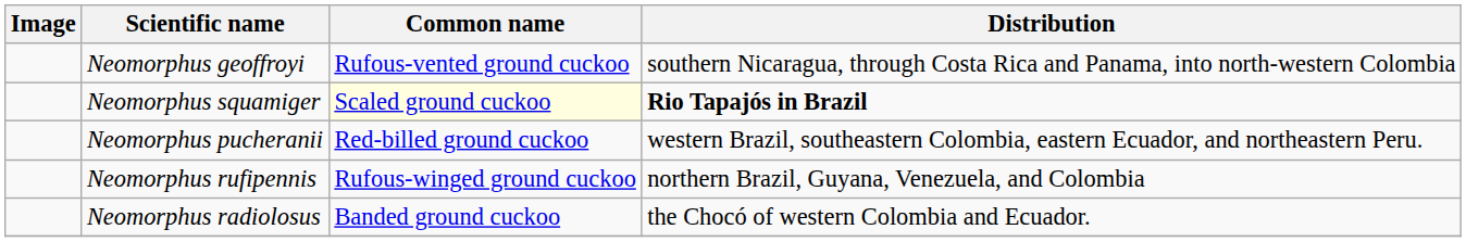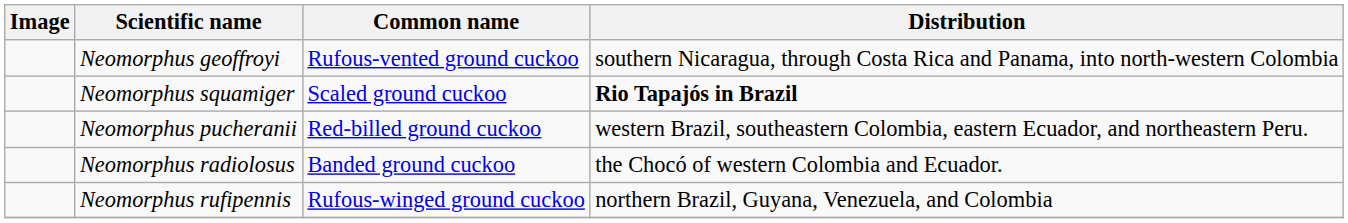 <table class="wikitable">
 <tr>
 <th>Image</th>
 <th>Scientific name</th>
 <th>Common name</th>
 <th>Distribution</th>
 </tr>
 <tr>
 <td></td>
 <td><em>Neomorphus geoffroyi</em></td>
 <td><a href='#'>Rufous-vented ground cuckoo</a></td>
 <td>southern Nicaragua, through Costa Rica and Panama, into north-western Colombia</td>
 </tr>
 <tr>
 <td></td>
 <td><em>Neomorphus squamiger</em></td>
-<td style="background: lightyellow;"><a href='#'>Scaled ground cuckoo</a></td>
+<td><a href='#'>Scaled ground cuckoo</a></td>
 <td><strong>Rio Tapajós in Brazil</strong></td>
 </tr>
 <tr>
 <td></td>
 <td><em>Neomorphus pucheranii</em></td>
 <td><a href='#'>Red-billed ground cuckoo</a></td>
 <td>western Brazil, southeastern Colombia, eastern Ecuador, and northeastern Peru.</td>
 </tr>
 <tr>
 <td></td>
+<td><em>Neomorphus radiolosus</em></td>
+<td><a href='#'>Banded ground cuckoo</a></td>
+<td>the Chocó of western Colombia and Ecuador.</td>
+</tr>
+<tr>
+<td></td>
 <td><em>Neomorphus rufipennis</em></td>
 <td><a href='#'>Rufous-winged ground cuckoo</a></td>
 <td>northern Brazil, Guyana, Venezuela, and Colombia</td>
 </tr>
 <tr>
-<td></td>
-<td><em>Neomorphus radiolosus</em></td>
-<td><a href='#'>Banded ground cuckoo</a></td>
-<td>the Chocó of western Colombia and Ecuador.</td>
-</tr>
-<tr>
 </tr>
 </table>
